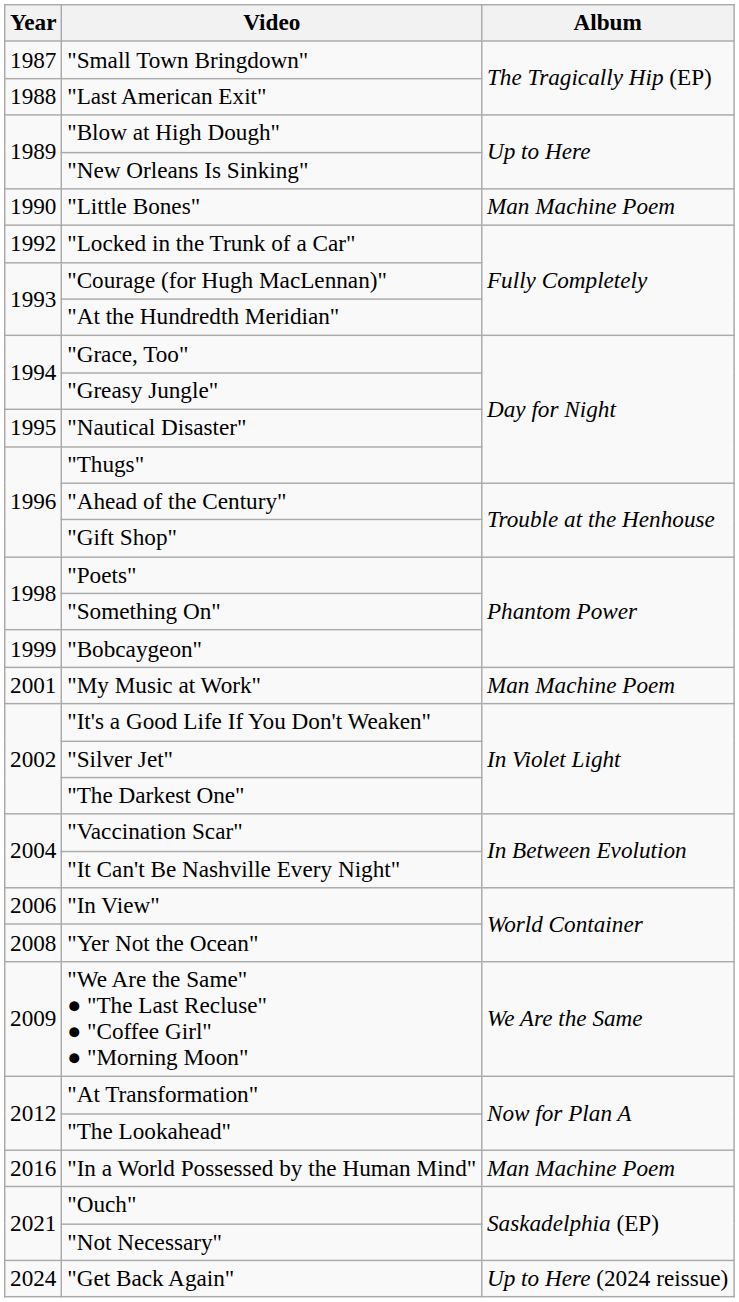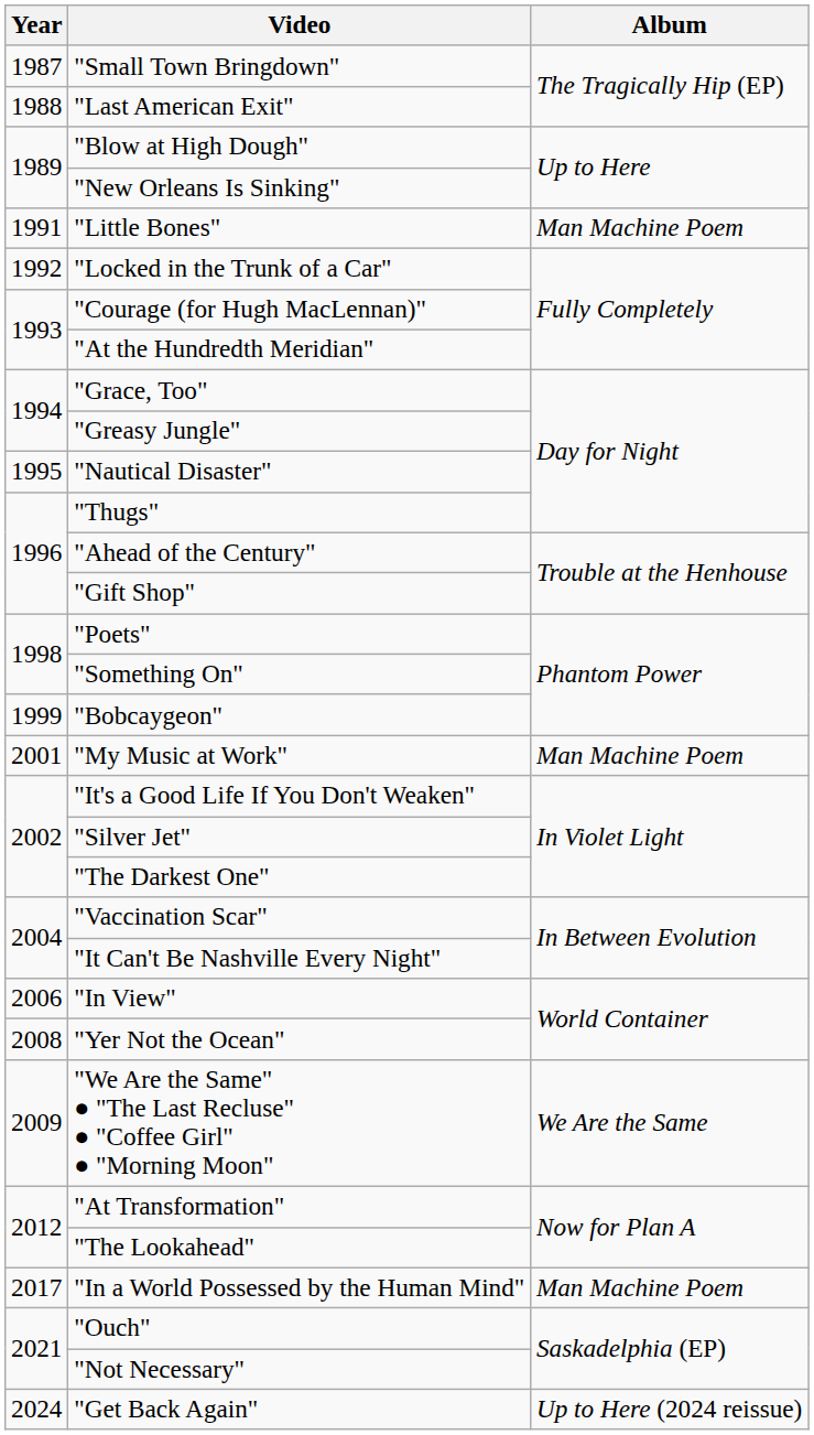 <table class="wikitable">
 <tr>
 <th>Year</th>
 <th>Video</th>
 <th>Album</th>
 </tr>
 <tr>
 <td>1987</td>
 <td>"Small Town Bringdown"</td>
 <td rowspan="2"><em>The Tragically Hip</em> (EP)</td>
 </tr>
 <tr>
 <td>1988</td>
 <td>"Last American Exit"</td>
 </tr>
 <tr>
 <td rowspan="2">1989</td>
 <td>"Blow at High Dough"</td>
 <td rowspan="2"><em>Up to Here</em></td>
 </tr>
 <tr>
 <td>"New Orleans Is Sinking"</td>
 </tr>
 <tr>
-<td>1990</td>
+<td>1991</td>
 <td>"Little Bones"</td>
 <td><em>Man Machine Poem</em></td>
 </tr>
 <tr>
 <td>1992</td>
 <td>"Locked in the Trunk of a Car"</td>
 <td rowspan="3"><em>Fully Completely</em></td>
 </tr>
 <tr>
 <td rowspan="2">1993</td>
 <td>"Courage (for Hugh MacLennan)"</td>
 </tr>
 <tr>
 <td>"At the Hundredth Meridian"</td>
 </tr>
 <tr>
 <td rowspan="2">1994</td>
 <td>"Grace, Too"</td>
 <td rowspan="4"><em>Day for Night</em></td>
 </tr>
 <tr>
 <td>"Greasy Jungle"</td>
 </tr>
 <tr>
 <td>1995</td>
 <td>"Nautical Disaster"</td>
 </tr>
 <tr>
 <td rowspan="3">1996</td>
 <td>"Thugs"</td>
 </tr>
 <tr>
 <td>"Ahead of the Century"</td>
 <td rowspan="2"><em>Trouble at the Henhouse</em></td>
 </tr>
 <tr>
 <td>"Gift Shop"</td>
 </tr>
 <tr>
 <td rowspan="2">1998</td>
 <td>"Poets"</td>
 <td rowspan="3"><em>Phantom Power</em></td>
 </tr>
 <tr>
 <td>"Something On"</td>
 </tr>
 <tr>
 <td>1999</td>
 <td>"Bobcaygeon"</td>
 </tr>
 <tr>
 <td>2001</td>
 <td>"My Music at Work"</td>
 <td><em>Man Machine Poem</em></td>
 </tr>
 <tr>
 <td rowspan="3">2002</td>
 <td>"It's a Good Life If You Don't Weaken"</td>
 <td rowspan="3"><em>In Violet Light</em></td>
 </tr>
 <tr>
 <td>"Silver Jet"</td>
 </tr>
 <tr>
 <td>"The Darkest One"</td>
 </tr>
 <tr>
 <td rowspan="2">2004</td>
 <td>"Vaccination Scar"</td>
 <td rowspan="2"><em>In Between Evolution</em></td>
 </tr>
 <tr>
 <td>"It Can't Be Nashville Every Night"</td>
 </tr>
 <tr>
 <td>2006</td>
 <td>"In View"</td>
 <td rowspan="2"><em>World Container</em></td>
 </tr>
 <tr>
 <td>2008</td>
 <td>"Yer Not the Ocean"</td>
 </tr>
 <tr>
 <td>2009</td>
 <td>"We Are the Same"<br>● "The Last Recluse"<br>● "Coffee Girl"<br>● "Morning Moon"</td>
 <td><em>We Are the Same</em></td>
 </tr>
 <tr>
 <td rowspan="2">2012</td>
 <td>"At Transformation"</td>
 <td rowspan="2"><em>Now for Plan A</em></td>
 </tr>
 <tr>
 <td>"The Lookahead"</td>
 </tr>
 <tr>
-<td>2016</td>
+<td>2017</td>
 <td>"In a World Possessed by the Human Mind"</td>
 <td><em>Man Machine Poem</em></td>
 </tr>
 <tr>
 <td rowspan="2">2021</td>
 <td>"Ouch"</td>
 <td rowspan="2"><em>Saskadelphia</em> (EP)</td>
 </tr>
 <tr>
 <td>"Not Necessary"</td>
 </tr>
 <tr>
 <td>2024</td>
 <td>"Get Back Again"</td>
 <td><em>Up to Here</em> (2024 reissue)</td>
 </tr>
 </table>
